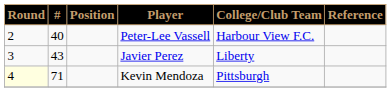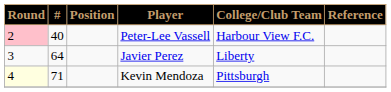 <table class="wikitable">
 <tr>
 <th style="background:#000000; color:#C39E6D; border:1px solid #C39E6D;">Round</th>
 <th style="background:#000000; color:#C39E6D; border:1px solid #C39E6D;">#</th>
 <th style="background:#000000; color:#C39E6D; border:1px solid #C39E6D;">Position</th>
 <th style="background:#000000; color:#C39E6D; border:1px solid #C39E6D;">Player</th>
 <th style="background:#000000; color:#C39E6D; border:1px solid #C39E6D;">College/Club Team</th>
 <th style="background:#000000; color:#C39E6D; border:1px solid #C39E6D;">Reference</th>
 </tr>
 <tr>
-<td>2</td>
+<td style="background: pink;">2</td>
 <td>40</td>
 <td></td>
 <td> <a href='#'>Peter-Lee Vassell</a></td>
 <td><a href='#'>Harbour View F.C.</a></td>
 <td></td>
 </tr>
 <tr>
 <td>3</td>
-<td>43</td>
+<td>64</td>
 <td></td>
 <td> <a href='#'>Javier Perez</a></td>
 <td><a href='#'>Liberty</a></td>
 <td></td>
 </tr>
 <tr>
 <td style="background: lightyellow;">4</td>
 <td>71</td>
 <td></td>
 <td> Kevin Mendoza</td>
 <td><a href='#'>Pittsburgh</a></td>
 <td></td>
 </tr>
 <tr>
 </tr>
 </table>
